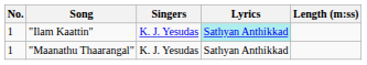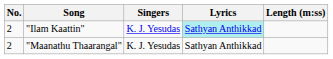 <table class="wikitable" style="font-size:95%;">
 <tr>
 <th>No.</th>
 <th>Song</th>
 <th>Singers</th>
 <th>Lyrics</th>
 <th>Length (m:ss)</th>
 </tr>
 <tr>
-<td>1</td>
+<td>2</td>
 <td>"Ilam Kaattin"</td>
 <td><a href='#'>K. J. Yesudas</a></td>
 <td style="background: paleturquoise;"><a href='#'>Sathyan Anthikkad</a></td>
 <td></td>
 </tr>
 <tr>
-<td>1</td>
+<td>2</td>
 <td>"Maanathu Thaarangal"</td>
 <td>K. J. Yesudas</td>
 <td>Sathyan Anthikkad</td>
 <td></td>
 </tr>
 </table>
